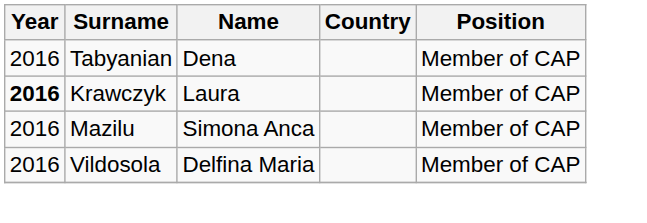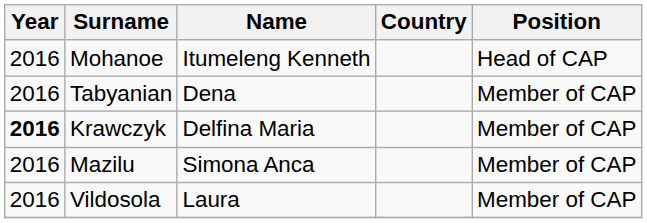 <table class="wikitable sortable">
 <tr>
 <th>Year</th>
 <th>Surname</th>
 <th>Name</th>
 <th>Country</th>
 <th>Position</th>
+</tr>
+<tr>
+<td>2016</td>
+<td>Mohanoe</td>
+<td>Itumeleng Kenneth</td>
+<td></td>
+<td>Head of CAP</td>
 </tr>
 <tr>
 <td>2016</td>
 <td>Tabyanian</td>
 <td>Dena</td>
 <td></td>
 <td>Member of CAP</td>
 </tr>
 <tr>
 <td><strong>2016</strong></td>
 <td>Krawczyk</td>
-<td>Laura</td>
+<td>Delfina Maria</td>
 <td></td>
 <td>Member of CAP</td>
 </tr>
 <tr>
 <td>2016</td>
 <td>Mazilu</td>
 <td>Simona Anca</td>
 <td></td>
 <td>Member of CAP</td>
 </tr>
 <tr>
 <td>2016</td>
 <td>Vildosola</td>
-<td>Delfina Maria</td>
+<td>Laura</td>
 <td></td>
 <td>Member of CAP</td>
 </tr>
 <tr>
 </tr>
 </table>
